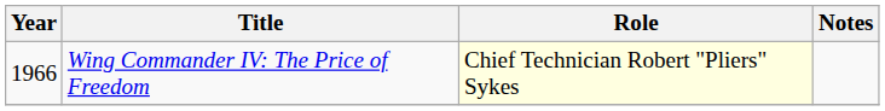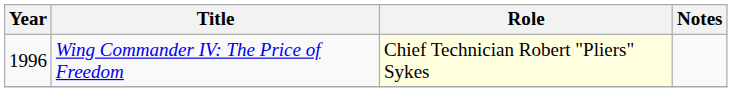 <table class="wikitable sortable">
 <tr>
 <th>Year</th>
 <th>Title</th>
 <th>Role</th>
 <th class="unsortable">Notes</th>
 </tr>
 <tr>
-<td>1966</td>
+<td>1996</td>
 <td><em><a href='#'>Wing Commander IV: The Price of Freedom</a></em></td>
 <td style="background: lightyellow;">Chief Technician Robert "Pliers" Sykes</td>
 <td></td>
 </tr>
 <tr>
 </tr>
 </table>
